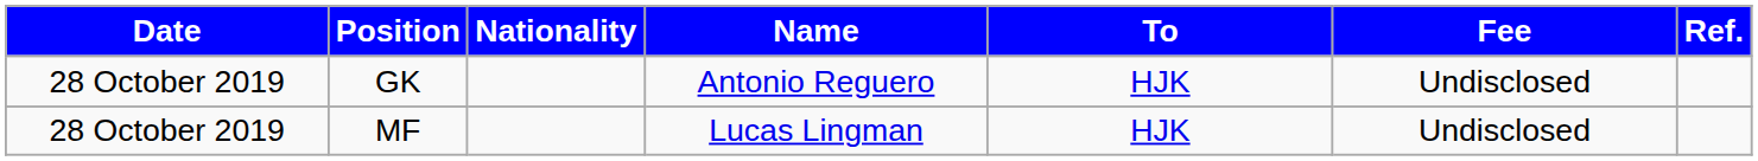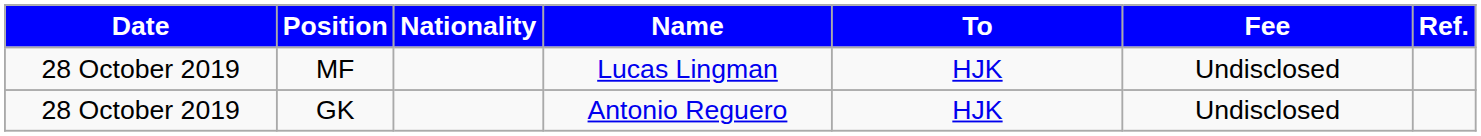 <table class="wikitable"  style="text-align:center; font-size:90%; ">
 <tr>
 <th style="background:#00f; color:white; width:140px;">Date</th>
 <th style="background:#00f; color:white; width:50px;">Position</th>
 <th style="background:#00f; color:white; width:50px;">Nationality</th>
 <th style="background:#00f; color:white; width:150px;">Name</th>
 <th style="background:#00f; color:white; width:150px;">To</th>
 <th style="background:#00f; color:white; width:150px;">Fee</th>
 <th style="background:#00f; color:white; width:20px;">Ref.</th>
 </tr>
 <tr>
 <td>28 October 2019</td>
+<td>MF</td>
+<td></td>
+<td><a href='#'>Lucas Lingman</a></td>
+<td><a href='#'>HJK</a></td>
+<td>Undisclosed</td>
+<td></td>
+</tr>
+<tr>
+<td>28 October 2019</td>
 <td>GK</td>
 <td></td>
 <td><a href='#'>Antonio Reguero</a></td>
 <td><a href='#'>HJK</a></td>
 <td>Undisclosed</td>
 <td></td>
 </tr>
-<tr>
-<td>28 October 2019</td>
-<td>MF</td>
-<td></td>
-<td><a href='#'>Lucas Lingman</a></td>
-<td><a href='#'>HJK</a></td>
-<td>Undisclosed</td>
-<td></td>
-</tr>
 </table>
